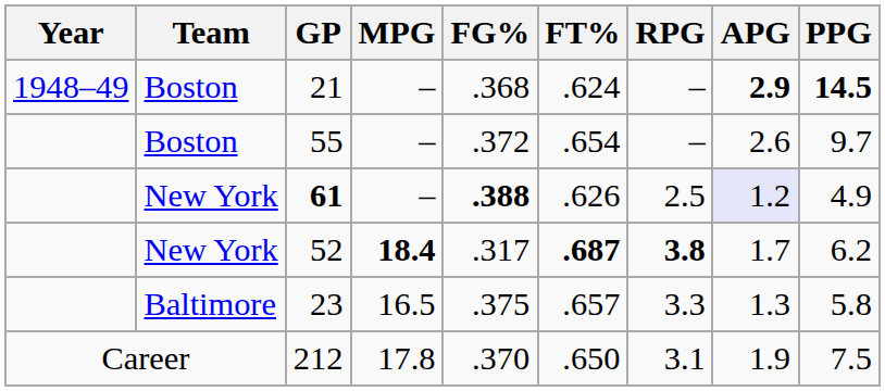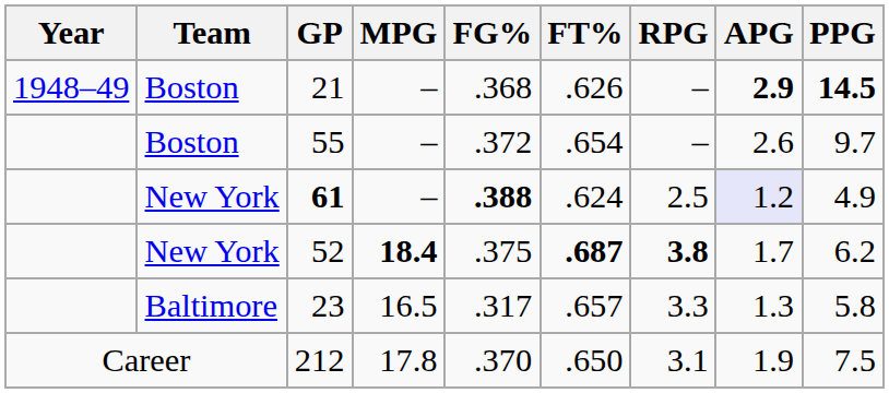 <table class="wikitable sortable" style="font-size:95%; text-align:right;">
 <tr>
 <th>Year</th>
 <th>Team</th>
 <th>GP</th>
 <th>MPG</th>
 <th>FG%</th>
 <th>FT%</th>
 <th>RPG</th>
 <th>APG</th>
 <th>PPG</th>
 </tr>
 <tr>
 <td style="text-align:left;"><a href='#'>1948–49</a></td>
 <td style="text-align:left;"><a href='#'>Boston</a></td>
 <td>21</td>
 <td>–</td>
 <td>.368</td>
-<td>.624</td>
+<td>.626</td>
 <td>–</td>
 <td><strong>2.9</strong></td>
 <td><strong>14.5</strong></td>
 </tr>
 <tr>
 <td style="text-align:left;"></td>
 <td style="text-align:left;"><a href='#'>Boston</a></td>
 <td>55</td>
 <td>–</td>
 <td>.372</td>
 <td>.654</td>
 <td>–</td>
 <td>2.6</td>
 <td>9.7</td>
 </tr>
 <tr>
 <td style="text-align:left;"></td>
 <td style="text-align:left;"><a href='#'>New York</a></td>
 <td><strong>61</strong></td>
 <td>–</td>
 <td><strong>.388</strong></td>
-<td>.626</td>
+<td>.624</td>
 <td>2.5</td>
 <td style="background: lavender;">1.2</td>
 <td>4.9</td>
 </tr>
 <tr>
 <td style="text-align:left;"></td>
 <td style="text-align:left;"><a href='#'>New York</a></td>
 <td>52</td>
 <td><strong>18.4</strong></td>
-<td>.317</td>
+<td>.375</td>
 <td><strong>.687</strong></td>
 <td><strong>3.8</strong></td>
 <td>1.7</td>
 <td>6.2</td>
 </tr>
 <tr>
 <td style="text-align:left;"></td>
 <td style="text-align:left;"><a href='#'>Baltimore</a></td>
 <td>23</td>
 <td>16.5</td>
-<td>.375</td>
+<td>.317</td>
 <td>.657</td>
 <td>3.3</td>
 <td>1.3</td>
 <td>5.8</td>
 </tr>
 <tr>
 <td style="text-align:center;" colspan="2">Career</td>
 <td>212</td>
 <td>17.8</td>
 <td>.370</td>
 <td>.650</td>
 <td>3.1</td>
 <td>1.9</td>
 <td>7.5</td>
 </tr>
 <tr>
 </tr>
 </table>
